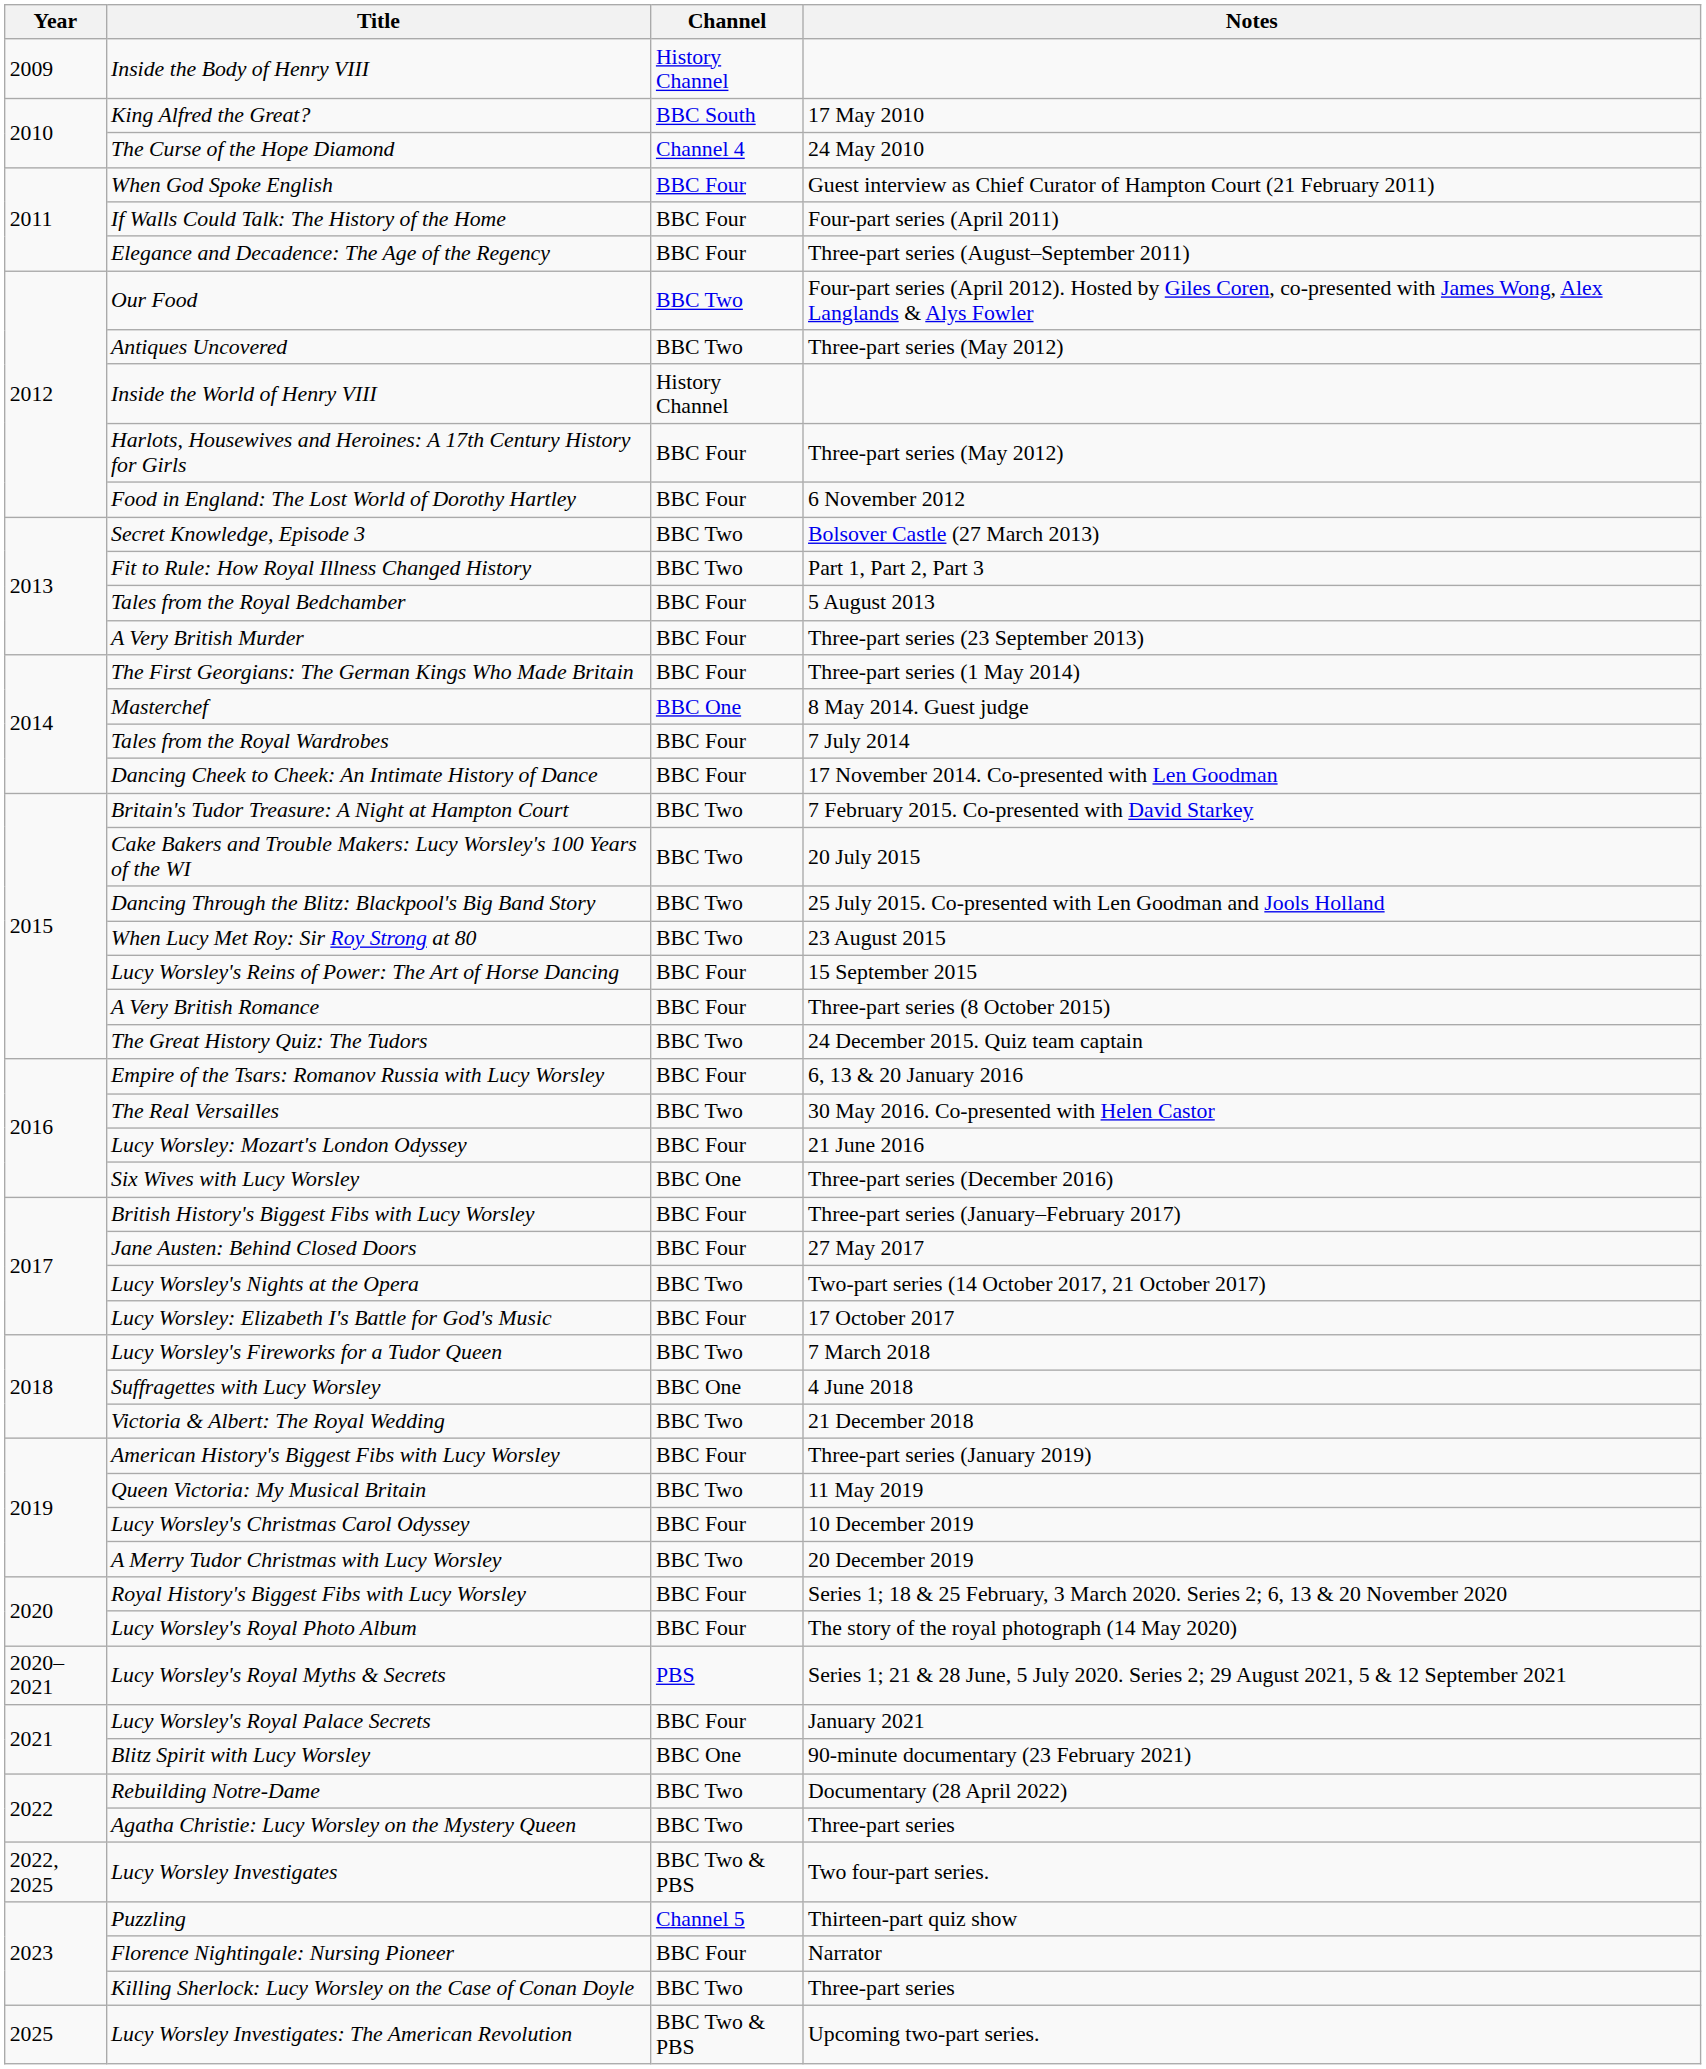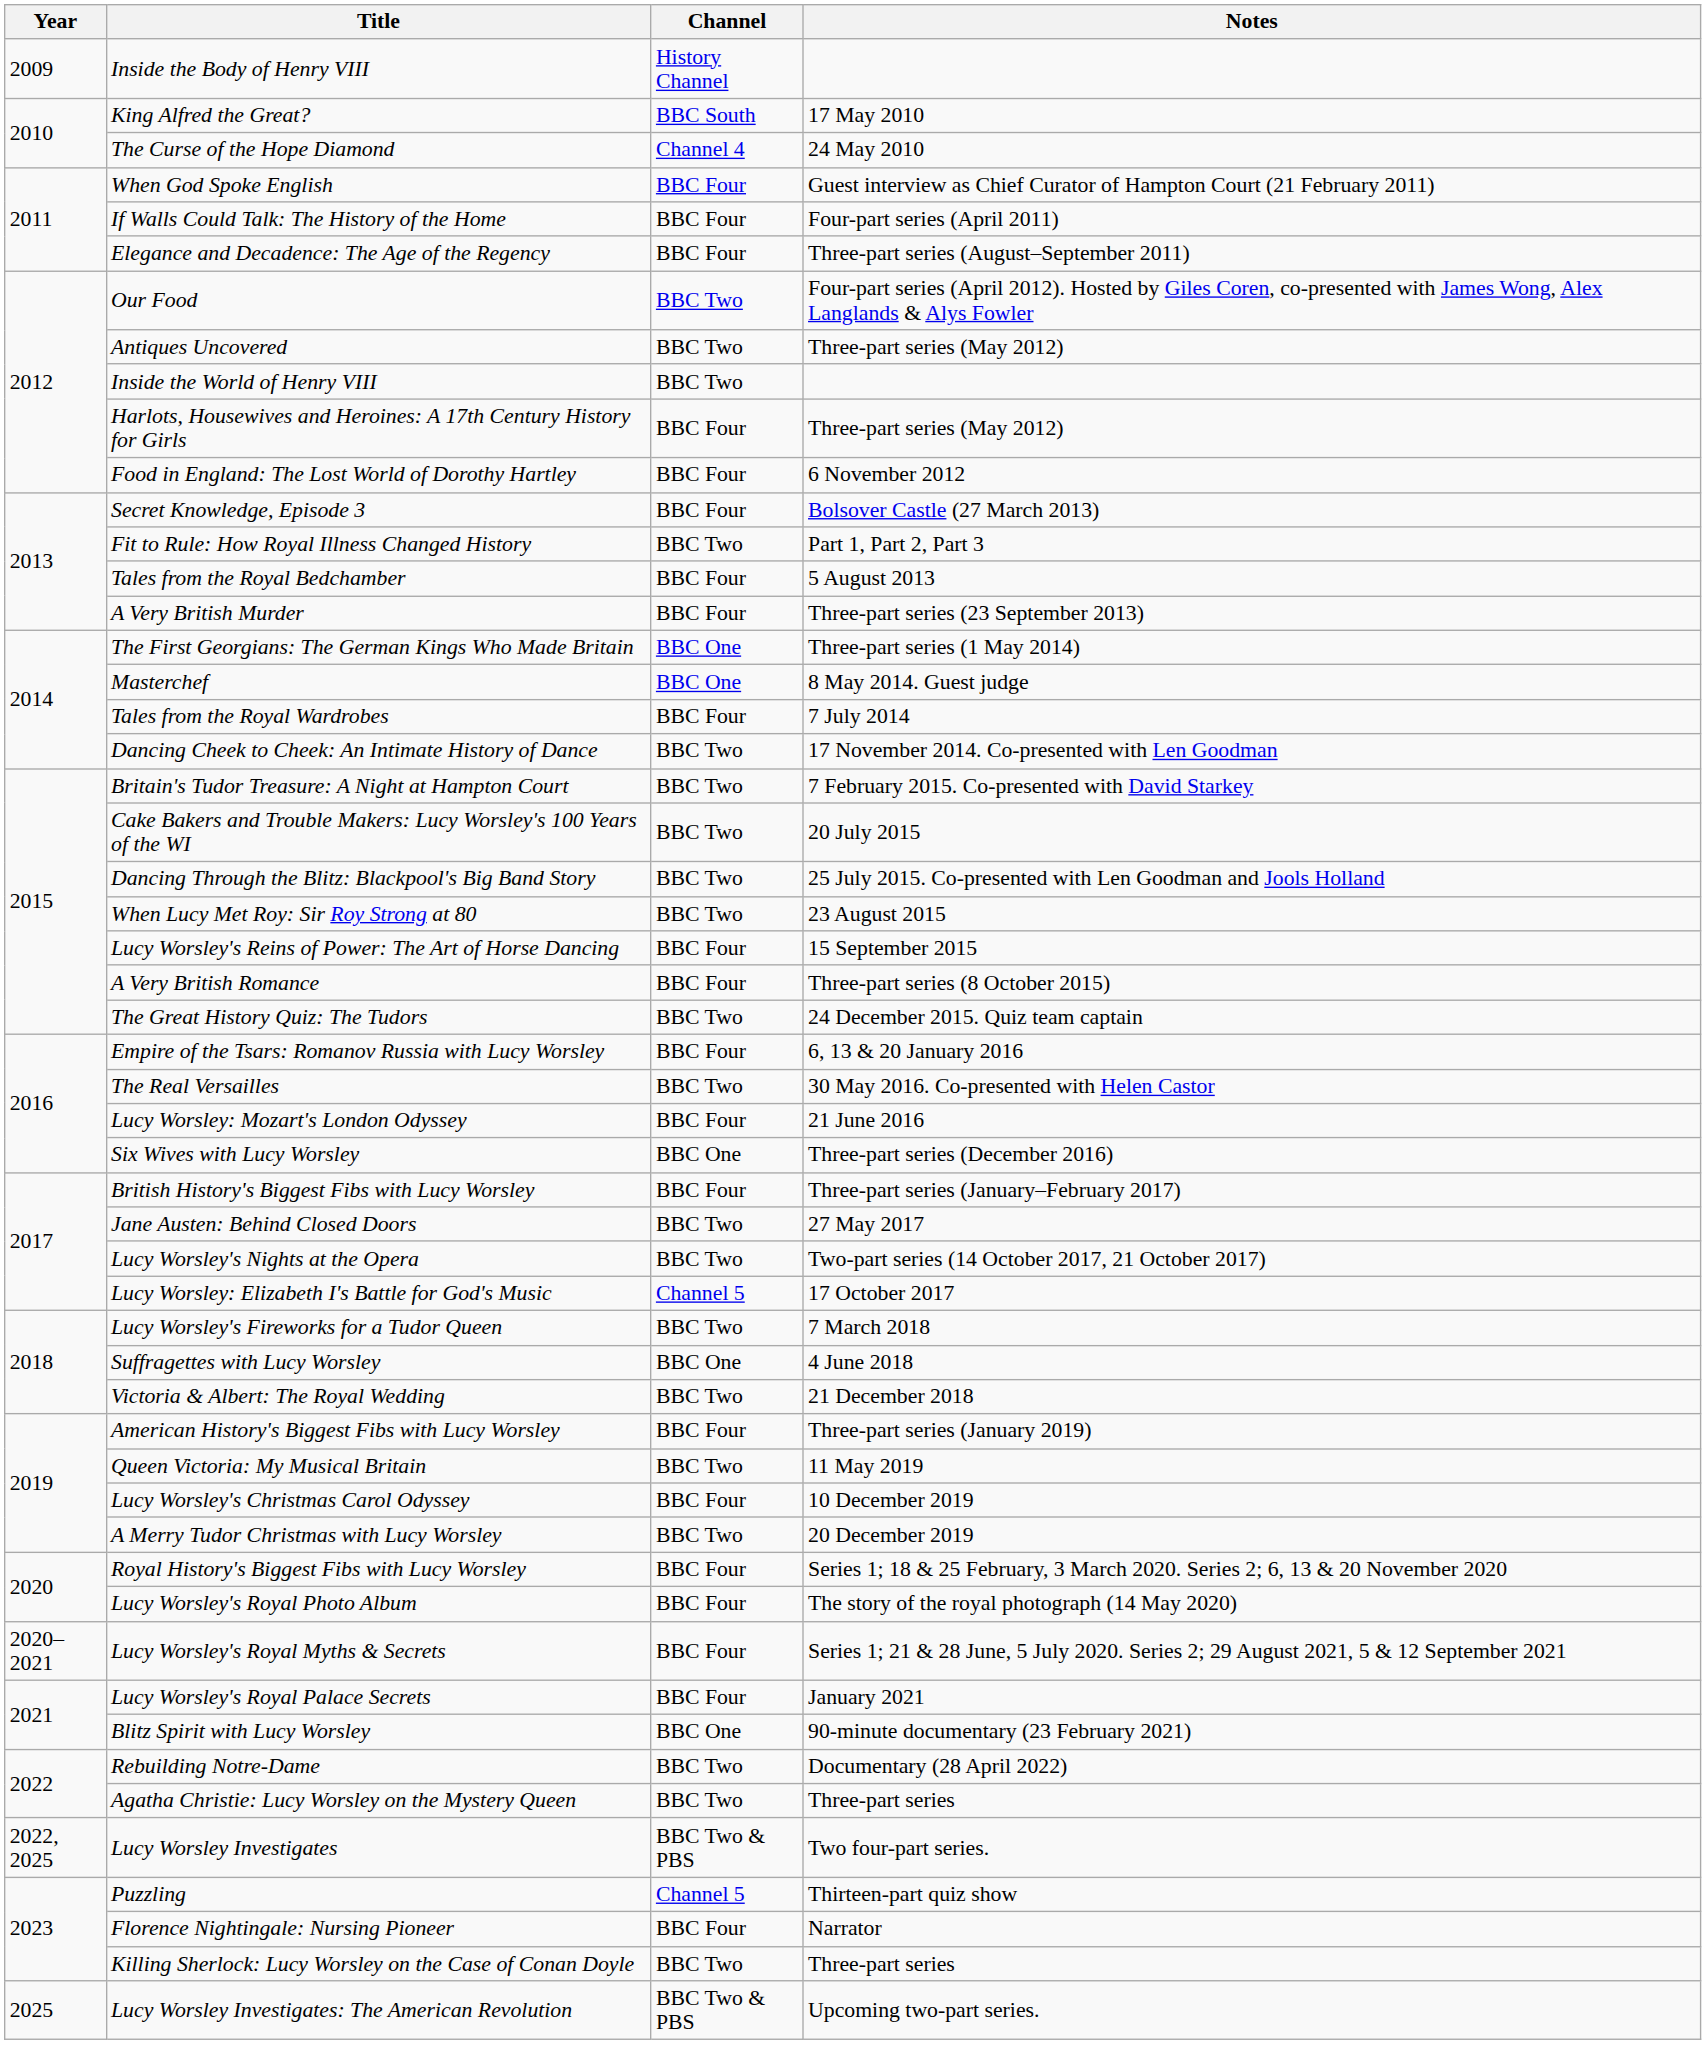 <table class="wikitable">
 <tr>
 <th>Year</th>
 <th>Title</th>
 <th>Channel</th>
 <th>Notes</th>
 </tr>
 <tr>
 <td>2009</td>
 <td><em>Inside the Body of Henry VIII</em></td>
 <td><a href='#'>History Channel</a></td>
 <td></td>
 </tr>
 <tr>
 <td rowspan="2">2010</td>
 <td><em>King Alfred the Great?</em></td>
 <td><a href='#'>BBC South</a></td>
 <td>17 May 2010</td>
 </tr>
 <tr>
 <td><em>The Curse of the Hope Diamond</em></td>
 <td><a href='#'>Channel 4</a></td>
 <td>24 May 2010</td>
 </tr>
 <tr>
 <td rowspan="3">2011</td>
 <td><em>When God Spoke English</em></td>
 <td><a href='#'>BBC Four</a></td>
 <td>Guest interview as Chief Curator of Hampton Court (21 February 2011)</td>
 </tr>
 <tr>
 <td><em>If Walls Could Talk: The History of the Home</em></td>
 <td>BBC Four</td>
 <td>Four-part series (April 2011)</td>
 </tr>
 <tr>
 <td><em>Elegance and Decadence: The Age of the Regency</em></td>
 <td>BBC Four</td>
 <td>Three-part series (August–September 2011)</td>
 </tr>
 <tr>
 <td rowspan="5">2012</td>
 <td><em>Our Food</em></td>
 <td><a href='#'>BBC Two</a></td>
 <td>Four-part series (April 2012). Hosted by <a href='#'>Giles Coren</a>, co-presented with <a href='#'>James Wong</a>, <a href='#'>Alex Langlands</a> & <a href='#'>Alys Fowler</a></td>
 </tr>
 <tr>
 <td><em>Antiques Uncovered</em></td>
 <td>BBC Two</td>
 <td>Three-part series (May 2012)</td>
 </tr>
 <tr>
 <td><em>Inside the World of Henry VIII</em></td>
-<td>History Channel</td>
+<td>BBC Two</td>
 <td></td>
 </tr>
 <tr>
 <td><em>Harlots, Housewives and Heroines: A 17th Century History for Girls</em></td>
 <td>BBC Four</td>
 <td>Three-part series (May 2012)</td>
 </tr>
 <tr>
 <td><em>Food in England: The Lost World of Dorothy Hartley</em></td>
 <td>BBC Four</td>
 <td>6 November 2012</td>
 </tr>
 <tr>
 <td rowspan="4">2013</td>
 <td><em>Secret Knowledge, Episode 3</em></td>
-<td>BBC Two</td>
+<td>BBC Four</td>
 <td><a href='#'>Bolsover Castle</a> (27 March 2013)</td>
 </tr>
 <tr>
 <td><em>Fit to Rule: How Royal Illness Changed History</em></td>
 <td>BBC Two</td>
 <td>Part 1, Part 2, Part 3</td>
 </tr>
 <tr>
 <td><em>Tales from the Royal Bedchamber</em></td>
 <td>BBC Four</td>
 <td>5 August 2013</td>
 </tr>
 <tr>
 <td><em>A Very British Murder</em></td>
 <td>BBC Four</td>
 <td>Three-part series (23 September 2013)</td>
 </tr>
 <tr>
 <td rowspan="4">2014</td>
 <td><em>The First Georgians: The German Kings Who Made Britain</em></td>
-<td>BBC Four</td>
+<td><a href='#'>BBC One</a></td>
 <td>Three-part series (1 May 2014)</td>
 </tr>
 <tr>
 <td><em> Masterchef</em></td>
 <td><a href='#'>BBC One</a></td>
 <td>8 May 2014. Guest judge</td>
 </tr>
 <tr>
 <td><em>Tales from the Royal Wardrobes</em></td>
 <td>BBC Four</td>
 <td>7 July 2014</td>
 </tr>
 <tr>
 <td><em>Dancing Cheek to Cheek: An Intimate History of Dance</em></td>
-<td>BBC Four</td>
+<td>BBC Two</td>
 <td>17 November 2014. Co-presented with <a href='#'>Len Goodman</a></td>
 </tr>
 <tr>
 <td rowspan="7">2015</td>
 <td><em>Britain's Tudor Treasure: A Night at Hampton Court</em></td>
 <td>BBC Two</td>
 <td>7 February 2015. Co-presented with <a href='#'>David Starkey</a></td>
 </tr>
 <tr>
 <td><em>Cake Bakers and Trouble Makers: Lucy Worsley's 100 Years of the WI</em></td>
 <td>BBC Two</td>
 <td>20 July 2015</td>
 </tr>
 <tr>
 <td><em>Dancing Through the Blitz: Blackpool's Big Band Story</em></td>
 <td>BBC Two</td>
 <td>25 July 2015. Co-presented with Len Goodman and <a href='#'>Jools Holland</a></td>
 </tr>
 <tr>
 <td><em>When Lucy Met Roy: Sir <a href='#'>Roy Strong</a> at 80</em></td>
 <td>BBC Two</td>
 <td>23 August 2015</td>
 </tr>
 <tr>
 <td><em>Lucy Worsley's Reins of Power: The Art of Horse Dancing</em></td>
 <td>BBC Four</td>
 <td>15 September 2015</td>
 </tr>
 <tr>
 <td><em>A Very British Romance</em></td>
 <td>BBC Four</td>
 <td>Three-part series (8 October 2015)</td>
 </tr>
 <tr>
 <td><em>The Great History Quiz: The Tudors</em></td>
 <td>BBC Two</td>
 <td>24 December 2015. Quiz team captain</td>
 </tr>
 <tr>
 <td rowspan="4">2016</td>
 <td><em>Empire of the Tsars: Romanov Russia with Lucy Worsley</em></td>
 <td>BBC Four</td>
 <td>6, 13 & 20 January 2016</td>
 </tr>
 <tr>
 <td><em>The Real Versailles</em></td>
 <td>BBC Two</td>
 <td>30 May 2016. Co-presented with <a href='#'>Helen Castor</a></td>
 </tr>
 <tr>
 <td><em>Lucy Worsley: Mozart's London Odyssey</em></td>
 <td>BBC Four</td>
 <td>21 June 2016</td>
 </tr>
 <tr>
 <td><em>Six Wives with Lucy Worsley</em></td>
 <td>BBC One</td>
 <td>Three-part series (December 2016)</td>
 </tr>
 <tr>
 <td rowspan="4">2017</td>
 <td><em>British History's Biggest Fibs with Lucy Worsley</em></td>
 <td>BBC Four</td>
 <td>Three-part series (January–February 2017)</td>
 </tr>
 <tr>
 <td><em>Jane Austen: Behind Closed Doors</em></td>
-<td>BBC Four</td>
+<td>BBC Two</td>
 <td>27 May 2017</td>
 </tr>
 <tr>
 <td><em>Lucy Worsley's Nights at the Opera</em></td>
 <td>BBC Two</td>
 <td>Two-part series (14 October 2017, 21 October 2017)</td>
 </tr>
 <tr>
 <td><em>Lucy Worsley: Elizabeth I's Battle for God's Music</em></td>
-<td>BBC Four</td>
+<td><a href='#'>Channel 5</a></td>
 <td>17 October 2017</td>
 </tr>
 <tr>
 <td rowspan="3">2018</td>
 <td><em>Lucy Worsley's Fireworks for a Tudor Queen</em></td>
 <td>BBC Two</td>
 <td>7 March 2018</td>
 </tr>
 <tr>
 <td><em>Suffragettes with Lucy Worsley</em></td>
 <td>BBC One</td>
 <td>4 June 2018</td>
 </tr>
 <tr>
 <td><em>Victoria & Albert: The Royal Wedding</em></td>
 <td>BBC Two</td>
 <td>21 December 2018</td>
 </tr>
 <tr>
 <td rowspan="4">2019</td>
 <td><em>American History's Biggest Fibs with Lucy Worsley</em></td>
 <td>BBC Four</td>
 <td>Three-part series (January 2019)</td>
 </tr>
 <tr>
 <td><em>Queen Victoria: My Musical Britain</em></td>
 <td>BBC Two</td>
 <td>11 May 2019</td>
 </tr>
 <tr>
 <td><em>Lucy Worsley's Christmas Carol Odyssey</em></td>
 <td>BBC Four</td>
 <td>10 December 2019</td>
 </tr>
 <tr>
 <td><em>A Merry Tudor Christmas with Lucy Worsley</em></td>
 <td>BBC Two</td>
 <td>20 December 2019</td>
 </tr>
 <tr>
 <td rowspan="2">2020</td>
 <td><em>Royal History's Biggest Fibs with Lucy Worsley</em></td>
 <td>BBC Four</td>
 <td>Series 1; 18 & 25 February, 3 March 2020. Series 2; 6, 13 & 20 November 2020</td>
 </tr>
 <tr>
 <td><em>Lucy Worsley's Royal Photo Album</em></td>
 <td>BBC Four</td>
 <td>The story of the royal photograph (14 May 2020)</td>
 </tr>
 <tr>
 <td>2020–2021</td>
 <td><em>Lucy Worsley's Royal Myths & Secrets</em></td>
-<td><a href='#'>PBS</a></td>
+<td>BBC Four</td>
 <td>Series 1; 21 & 28 June, 5 July 2020. Series 2; 29 August 2021, 5 & 12 September 2021</td>
 </tr>
 <tr>
 <td rowspan="2">2021</td>
 <td><em>Lucy Worsley's Royal Palace Secrets</em></td>
 <td>BBC Four</td>
 <td>January 2021</td>
 </tr>
 <tr>
 <td><em>Blitz Spirit with Lucy Worsley</em></td>
 <td>BBC One</td>
 <td>90-minute documentary (23 February 2021)</td>
 </tr>
 <tr>
 <td rowspan="2">2022</td>
 <td><em>Rebuilding Notre-Dame</em></td>
 <td>BBC Two</td>
 <td>Documentary (28 April 2022)</td>
 </tr>
 <tr>
 <td><em>Agatha Christie: Lucy Worsley on the Mystery Queen</em></td>
 <td>BBC Two</td>
 <td>Three-part series</td>
 </tr>
 <tr>
 <td>2022, 2025</td>
 <td><em>Lucy Worsley Investigates</em></td>
 <td>BBC Two & PBS</td>
 <td>Two four-part series.</td>
 </tr>
 <tr>
 <td rowspan="3">2023</td>
 <td><em>Puzzling</em></td>
 <td><a href='#'>Channel 5</a></td>
 <td>Thirteen-part quiz show</td>
 </tr>
 <tr>
 <td><em>Florence Nightingale: Nursing Pioneer</em></td>
 <td>BBC Four</td>
 <td>Narrator</td>
 </tr>
 <tr>
 <td><em>Killing Sherlock: Lucy Worsley on the Case of Conan Doyle</em></td>
 <td>BBC Two</td>
 <td>Three-part series</td>
 </tr>
 <tr>
 <td>2025</td>
 <td><em>Lucy Worsley Investigates: The American Revolution</em></td>
 <td>BBC Two & PBS</td>
 <td>Upcoming two-part series.</td>
 </tr>
 </table>
